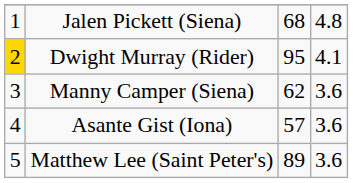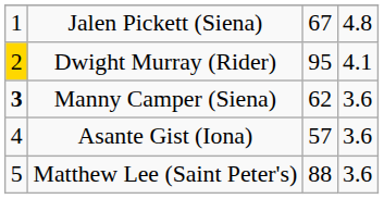 <table class="wikitable sortable" style="text-align:center">
 <tr>
 </tr>
 <tr>
 <td>1</td>
 <td>Jalen Pickett (Siena)</td>
-<td>68</td>
+<td>67</td>
 <td>4.8</td>
 </tr>
 <tr>
 <td style="background: gold;">2</td>
 <td>Dwight Murray (Rider)</td>
 <td>95</td>
 <td>4.1</td>
 </tr>
 <tr>
-<td>3</td>
+<td><strong>3</strong></td>
 <td>Manny Camper (Siena)</td>
 <td>62</td>
 <td>3.6</td>
 </tr>
 <tr>
 <td>4</td>
 <td>Asante Gist (Iona)</td>
 <td>57</td>
 <td>3.6</td>
 </tr>
 <tr>
 <td>5</td>
 <td>Matthew Lee (Saint Peter's)</td>
-<td>89</td>
+<td>88</td>
 <td>3.6</td>
 </tr>
 </table>
